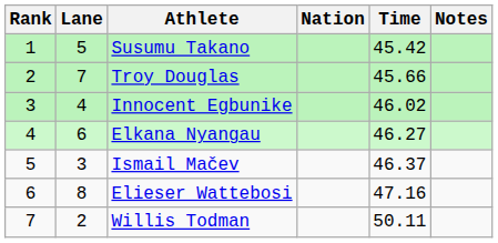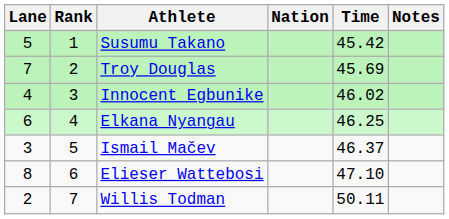 <table class="wikitable sortable" style="text-align:center">
 <tr>
+<th>Lane</th>
 <th>Rank</th>
-<th>Lane</th>
 <th>Athlete</th>
 <th>Nation</th>
 <th>Time</th>
 <th>Notes</th>
 </tr>
 <tr style="background:#bbf3bb;">
+<td>5</td>
 <td>1</td>
-<td>5</td>
 <td align=left><a href='#'>Susumu Takano</a></td>
 <td align=left></td>
 <td>45.42</td>
 <td></td>
 </tr>
 <tr style="background:#bbf3bb;">
+<td>7</td>
 <td>2</td>
-<td>7</td>
 <td align=left><a href='#'>Troy Douglas</a></td>
 <td align=left></td>
-<td>45.66</td>
+<td>45.69</td>
 <td></td>
 </tr>
 <tr style="background:#bbf3bb;">
+<td>4</td>
 <td>3</td>
-<td>4</td>
 <td align=left><a href='#'>Innocent Egbunike</a></td>
 <td align=left></td>
 <td>46.02</td>
 <td></td>
 </tr>
 <tr style="background:#ccf9cc;">
+<td>6</td>
 <td>4</td>
-<td>6</td>
 <td align=left><a href='#'>Elkana Nyangau</a></td>
 <td align=left></td>
-<td>46.27</td>
+<td>46.25</td>
 <td></td>
 </tr>
 <tr>
+<td>3</td>
 <td>5</td>
-<td>3</td>
 <td align=left><a href='#'>Ismail Mačev</a></td>
 <td align=left></td>
 <td>46.37</td>
 <td></td>
 </tr>
 <tr>
+<td>8</td>
 <td>6</td>
-<td>8</td>
 <td align=left><a href='#'>Elieser Wattebosi</a></td>
 <td align=left></td>
-<td>47.16</td>
+<td>47.10</td>
 <td></td>
 </tr>
 <tr>
+<td>2</td>
 <td>7</td>
-<td>2</td>
 <td align=left><a href='#'>Willis Todman</a></td>
 <td align=left></td>
 <td>50.11</td>
 <td></td>
 </tr>
 </table>
